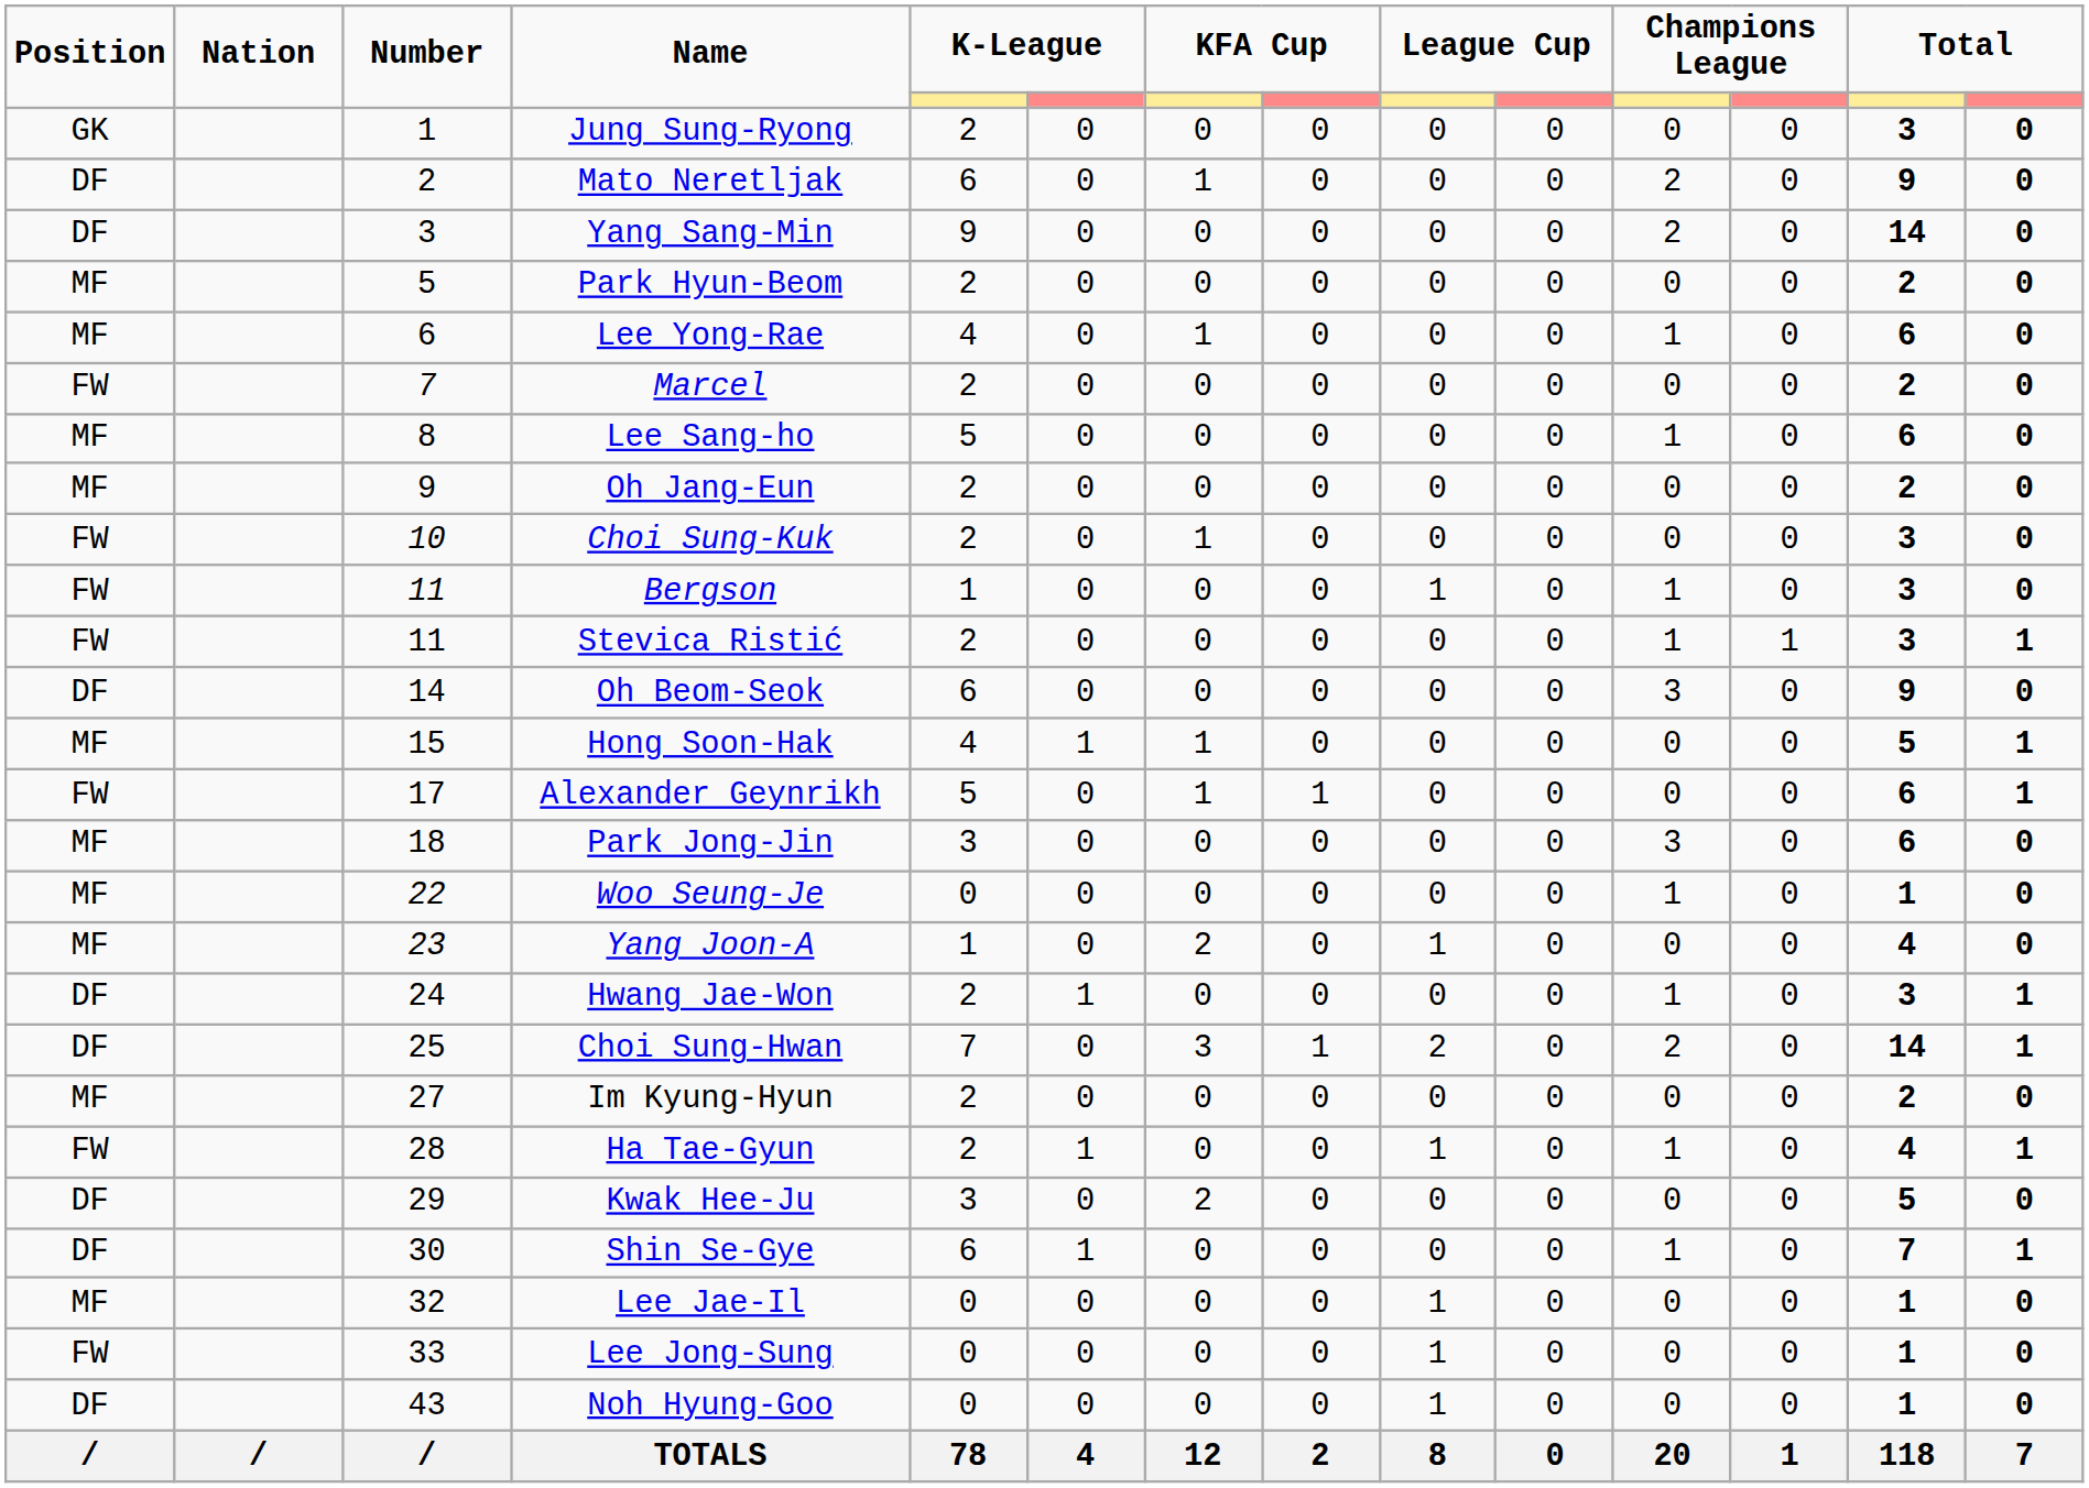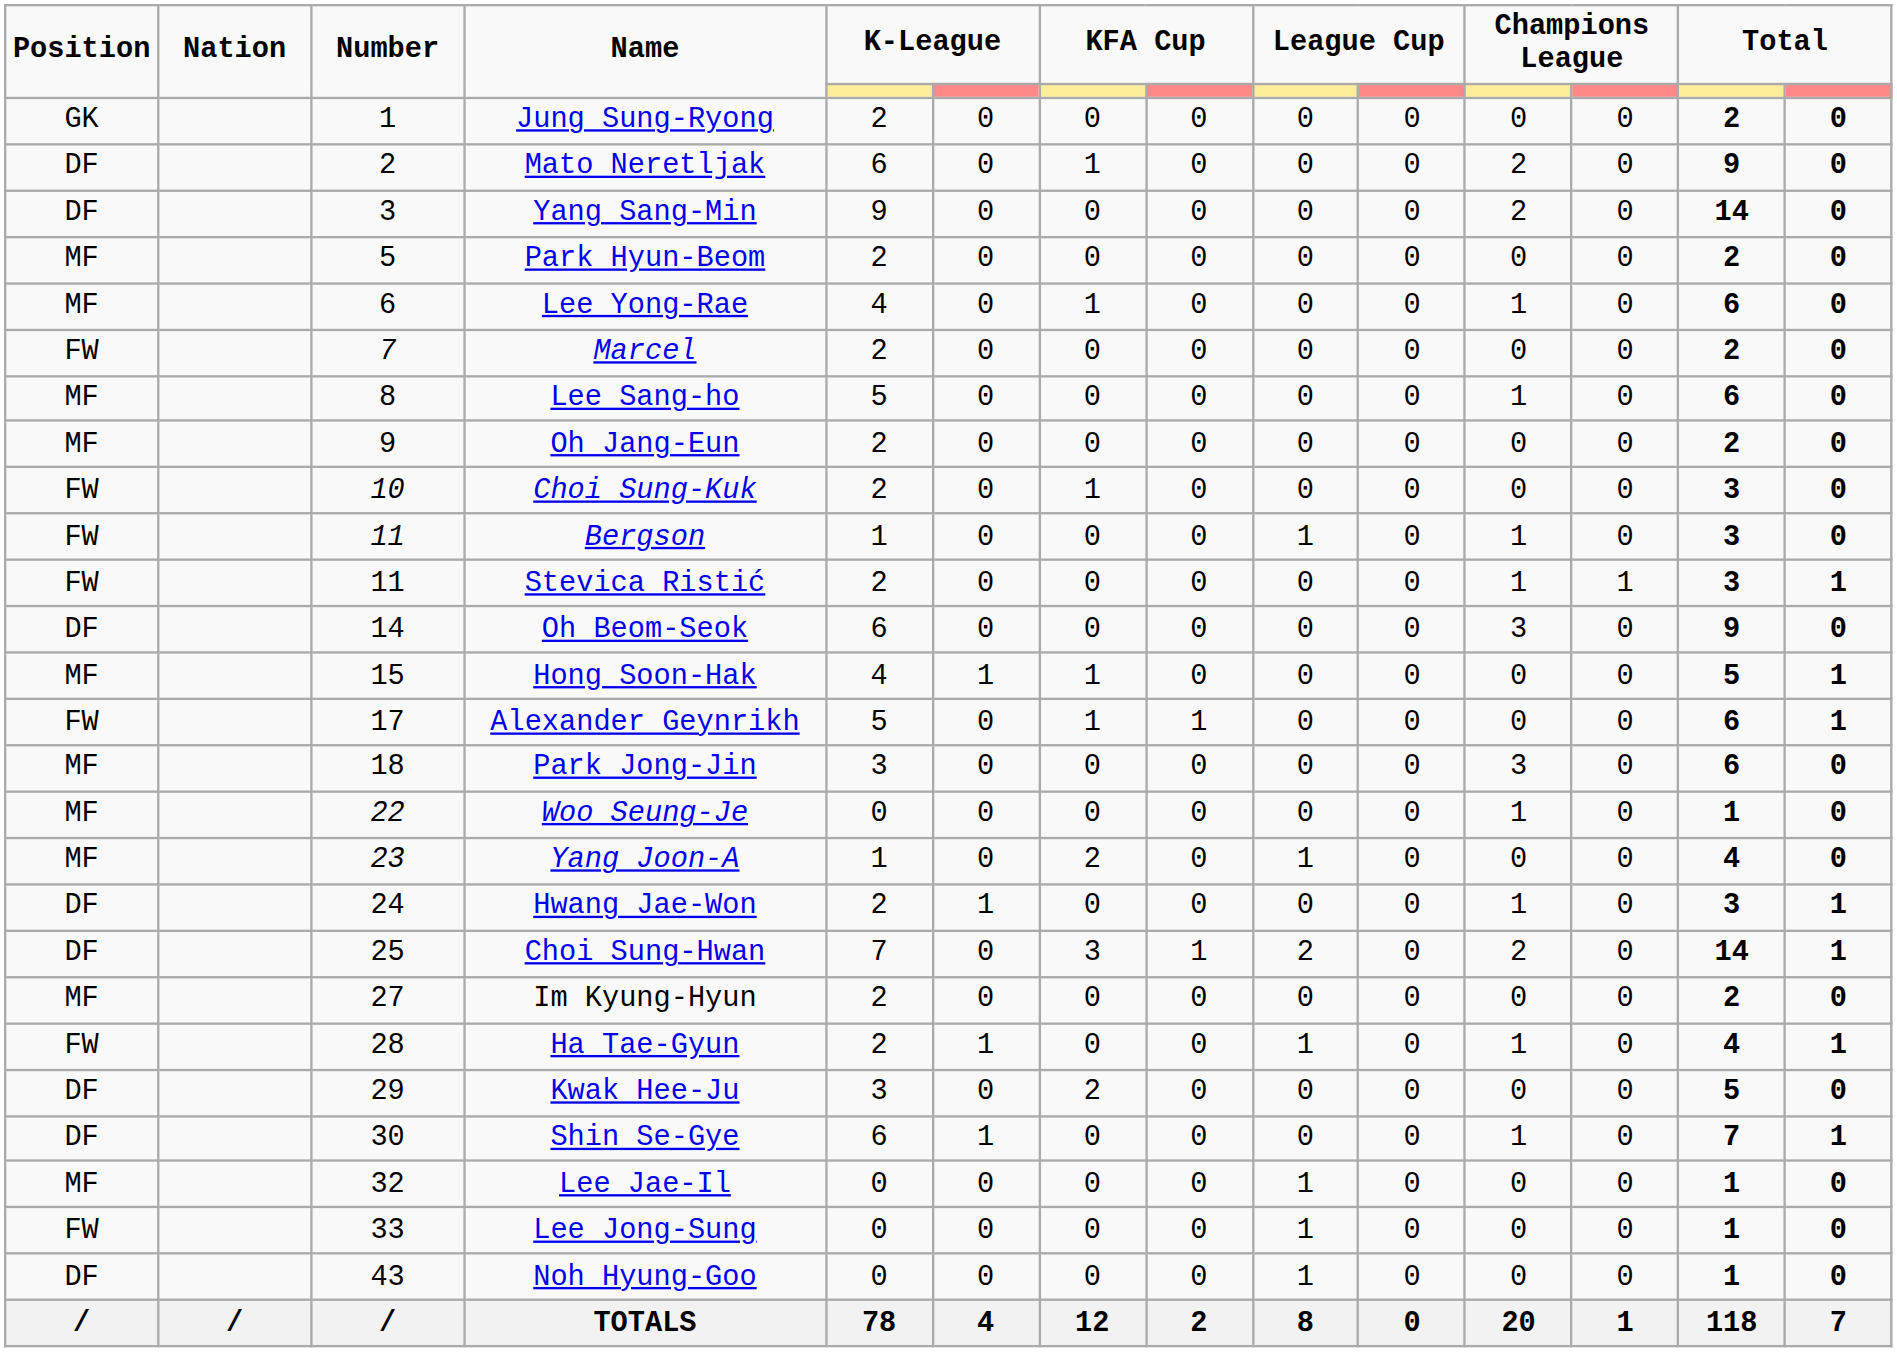 <table class="wikitable" style="font-size: 95%; text-align: center;">
 <tr>
 <td rowspan="2" width="60" align="center"><strong>Position</strong></td>
 <td rowspan="2" width="60" align="center"><strong>Nation</strong></td>
 <td rowspan="2" width="60" align="center"><strong>Number</strong></td>
 <td rowspan="2" width="150" align="center"><strong>Name</strong></td>
 <td colspan="2" width="80" align="center"><strong>K-League</strong></td>
 <td colspan="2" width="80" align="center"><strong>KFA Cup</strong></td>
 <td colspan="2" width="80" align="center"><strong>League Cup</strong></td>
 <td colspan="2" width="80" align="center"><strong>Champions League</strong></td>
 <td colspan="2" width="80" align="center"><strong>Total</strong></td>
 </tr>
 <tr>
 <th width="40" style="background: #FFEE99"></th>
 <th width="40" style="background: #FF8888"></th>
 <th width="40" style="background: #FFEE99"></th>
 <th width="40" style="background: #FF8888"></th>
 <th width="40" style="background: #FFEE99"></th>
 <th width="40" style="background: #FF8888"></th>
 <th width="40" style="background: #FFEE99"></th>
 <th width="40" style="background: #FF8888"></th>
 <th width="40" style="background: #FFEE99"></th>
 <th width="40" style="background: #FF8888"></th>
 </tr>
 <tr>
 <td>GK</td>
 <td></td>
 <td>1</td>
 <td><a href='#'>Jung Sung-Ryong</a></td>
 <td>2</td>
 <td>0</td>
 <td>0</td>
 <td>0</td>
 <td>0</td>
 <td>0</td>
 <td>0</td>
 <td>0</td>
-<td><strong>3</strong></td>
+<td><strong>2</strong></td>
 <td><strong>0</strong></td>
 </tr>
 <tr>
 <td>DF</td>
 <td></td>
 <td>2</td>
 <td><a href='#'>Mato Neretljak</a></td>
 <td>6</td>
 <td>0</td>
 <td>1</td>
 <td>0</td>
 <td>0</td>
 <td>0</td>
 <td>2</td>
 <td>0</td>
 <td><strong>9</strong></td>
 <td><strong>0</strong></td>
 </tr>
 <tr>
 <td>DF</td>
 <td></td>
 <td>3</td>
 <td><a href='#'>Yang Sang-Min</a></td>
 <td>9</td>
 <td>0</td>
 <td>0</td>
 <td>0</td>
 <td>0</td>
 <td>0</td>
 <td>2</td>
 <td>0</td>
 <td><strong>14</strong></td>
 <td><strong>0</strong></td>
 </tr>
 <tr>
 <td>MF</td>
 <td></td>
 <td>5</td>
 <td><a href='#'>Park Hyun-Beom</a></td>
 <td>2</td>
 <td>0</td>
 <td>0</td>
 <td>0</td>
 <td>0</td>
 <td>0</td>
 <td>0</td>
 <td>0</td>
 <td><strong>2</strong></td>
 <td><strong>0</strong></td>
 </tr>
 <tr>
 <td>MF</td>
 <td></td>
 <td>6</td>
 <td><a href='#'>Lee Yong-Rae</a></td>
 <td>4</td>
 <td>0</td>
 <td>1</td>
 <td>0</td>
 <td>0</td>
 <td>0</td>
 <td>1</td>
 <td>0</td>
 <td><strong>6</strong></td>
 <td><strong>0</strong></td>
 </tr>
 <tr>
 <td>FW</td>
 <td></td>
 <td><em>7</em></td>
 <td><em><a href='#'>Marcel</a></em></td>
 <td>2</td>
 <td>0</td>
 <td>0</td>
 <td>0</td>
 <td>0</td>
 <td>0</td>
 <td>0</td>
 <td>0</td>
 <td><strong>2</strong></td>
 <td><strong>0</strong></td>
 </tr>
 <tr>
 <td>MF</td>
 <td></td>
 <td>8</td>
 <td><a href='#'>Lee Sang-ho</a></td>
 <td>5</td>
 <td>0</td>
 <td>0</td>
 <td>0</td>
 <td>0</td>
 <td>0</td>
 <td>1</td>
 <td>0</td>
 <td><strong>6</strong></td>
 <td><strong>0</strong></td>
 </tr>
 <tr>
 <td>MF</td>
 <td></td>
 <td>9</td>
 <td><a href='#'>Oh Jang-Eun</a></td>
 <td>2</td>
 <td>0</td>
 <td>0</td>
 <td>0</td>
 <td>0</td>
 <td>0</td>
 <td>0</td>
 <td>0</td>
 <td><strong>2</strong></td>
 <td><strong>0</strong></td>
 </tr>
 <tr>
 <td>FW</td>
 <td></td>
 <td><em>10</em></td>
 <td><em><a href='#'>Choi Sung-Kuk</a></em></td>
 <td>2</td>
 <td>0</td>
 <td>1</td>
 <td>0</td>
 <td>0</td>
 <td>0</td>
 <td>0</td>
 <td>0</td>
 <td><strong>3</strong></td>
 <td><strong>0</strong></td>
 </tr>
 <tr>
 <td>FW</td>
 <td></td>
 <td><em>11</em></td>
 <td><em><a href='#'>Bergson</a></em></td>
 <td>1</td>
 <td>0</td>
 <td>0</td>
 <td>0</td>
 <td>1</td>
 <td>0</td>
 <td>1</td>
 <td>0</td>
 <td><strong>3</strong></td>
 <td><strong>0</strong></td>
 </tr>
 <tr>
 <td>FW</td>
 <td></td>
 <td>11</td>
 <td><a href='#'>Stevica Ristić</a></td>
 <td>2</td>
 <td>0</td>
 <td>0</td>
 <td>0</td>
 <td>0</td>
 <td>0</td>
 <td>1</td>
 <td>1</td>
 <td><strong>3</strong></td>
 <td><strong>1</strong></td>
 </tr>
 <tr>
 <td>DF</td>
 <td></td>
 <td>14</td>
 <td><a href='#'>Oh Beom-Seok</a></td>
 <td>6</td>
 <td>0</td>
 <td>0</td>
 <td>0</td>
 <td>0</td>
 <td>0</td>
 <td>3</td>
 <td>0</td>
 <td><strong>9</strong></td>
 <td><strong>0</strong></td>
 </tr>
 <tr>
 <td>MF</td>
 <td></td>
 <td>15</td>
 <td><a href='#'>Hong Soon-Hak</a></td>
 <td>4</td>
 <td>1</td>
 <td>1</td>
 <td>0</td>
 <td>0</td>
 <td>0</td>
 <td>0</td>
 <td>0</td>
 <td><strong>5</strong></td>
 <td><strong>1</strong></td>
 </tr>
 <tr>
 <td>FW</td>
 <td></td>
 <td>17</td>
 <td><a href='#'>Alexander Geynrikh</a></td>
 <td>5</td>
 <td>0</td>
 <td>1</td>
 <td>1</td>
 <td>0</td>
 <td>0</td>
 <td>0</td>
 <td>0</td>
 <td><strong>6</strong></td>
 <td><strong>1</strong></td>
 </tr>
 <tr>
 <td>MF</td>
 <td></td>
 <td>18</td>
 <td><a href='#'>Park Jong-Jin</a></td>
 <td>3</td>
 <td>0</td>
 <td>0</td>
 <td>0</td>
 <td>0</td>
 <td>0</td>
 <td>3</td>
 <td>0</td>
 <td><strong>6</strong></td>
 <td><strong>0</strong></td>
 </tr>
 <tr>
 <td>MF</td>
 <td></td>
 <td><em>22</em></td>
 <td><em><a href='#'>Woo Seung-Je</a></em></td>
 <td>0</td>
 <td>0</td>
 <td>0</td>
 <td>0</td>
 <td>0</td>
 <td>0</td>
 <td>1</td>
 <td>0</td>
 <td><strong>1</strong></td>
 <td><strong>0</strong></td>
 </tr>
 <tr>
 <td>MF</td>
 <td></td>
 <td><em>23</em></td>
 <td><em><a href='#'>Yang Joon-A</a></em></td>
 <td>1</td>
 <td>0</td>
 <td>2</td>
 <td>0</td>
 <td>1</td>
 <td>0</td>
 <td>0</td>
 <td>0</td>
 <td><strong>4</strong></td>
 <td><strong>0</strong></td>
 </tr>
 <tr>
 <td>DF</td>
 <td></td>
 <td>24</td>
 <td><a href='#'>Hwang Jae-Won</a></td>
 <td>2</td>
 <td>1</td>
 <td>0</td>
 <td>0</td>
 <td>0</td>
 <td>0</td>
 <td>1</td>
 <td>0</td>
 <td><strong>3</strong></td>
 <td><strong>1</strong></td>
 </tr>
 <tr>
 <td>DF</td>
 <td></td>
 <td>25</td>
 <td><a href='#'>Choi Sung-Hwan</a></td>
 <td>7</td>
 <td>0</td>
 <td>3</td>
 <td>1</td>
 <td>2</td>
 <td>0</td>
 <td>2</td>
 <td>0</td>
 <td><strong>14</strong></td>
 <td><strong>1</strong></td>
 </tr>
 <tr>
 <td>MF</td>
 <td></td>
 <td>27</td>
 <td>Im Kyung-Hyun</td>
 <td>2</td>
 <td>0</td>
 <td>0</td>
 <td>0</td>
 <td>0</td>
 <td>0</td>
 <td>0</td>
 <td>0</td>
 <td><strong>2</strong></td>
 <td><strong>0</strong></td>
 </tr>
 <tr>
 <td>FW</td>
 <td></td>
 <td>28</td>
 <td><a href='#'>Ha Tae-Gyun</a></td>
 <td>2</td>
 <td>1</td>
 <td>0</td>
 <td>0</td>
 <td>1</td>
 <td>0</td>
 <td>1</td>
 <td>0</td>
 <td><strong>4</strong></td>
 <td><strong>1</strong></td>
 </tr>
 <tr>
 <td>DF</td>
 <td></td>
 <td>29</td>
 <td><a href='#'>Kwak Hee-Ju</a></td>
 <td>3</td>
 <td>0</td>
 <td>2</td>
 <td>0</td>
 <td>0</td>
 <td>0</td>
 <td>0</td>
 <td>0</td>
 <td><strong>5</strong></td>
 <td><strong>0</strong></td>
 </tr>
 <tr>
 <td>DF</td>
 <td></td>
 <td>30</td>
 <td><a href='#'>Shin Se-Gye</a></td>
 <td>6</td>
 <td>1</td>
 <td>0</td>
 <td>0</td>
 <td>0</td>
 <td>0</td>
 <td>1</td>
 <td>0</td>
 <td><strong>7</strong></td>
 <td><strong>1</strong></td>
 </tr>
 <tr>
 <td>MF</td>
 <td></td>
 <td>32</td>
 <td><a href='#'>Lee Jae-Il</a></td>
 <td>0</td>
 <td>0</td>
 <td>0</td>
 <td>0</td>
 <td>1</td>
 <td>0</td>
 <td>0</td>
 <td>0</td>
 <td><strong>1</strong></td>
 <td><strong>0</strong></td>
 </tr>
 <tr>
 <td>FW</td>
 <td></td>
 <td>33</td>
 <td><a href='#'>Lee Jong-Sung</a></td>
 <td>0</td>
 <td>0</td>
 <td>0</td>
 <td>0</td>
 <td>1</td>
 <td>0</td>
 <td>0</td>
 <td>0</td>
 <td><strong>1</strong></td>
 <td><strong>0</strong></td>
 </tr>
 <tr>
 <td>DF</td>
 <td></td>
 <td>43</td>
 <td><a href='#'>Noh Hyung-Goo</a></td>
 <td>0</td>
 <td>0</td>
 <td>0</td>
 <td>0</td>
 <td>1</td>
 <td>0</td>
 <td>0</td>
 <td>0</td>
 <td><strong>1</strong></td>
 <td><strong>0</strong></td>
 </tr>
 <tr>
 <th>/</th>
 <th>/</th>
 <th>/</th>
 <th>TOTALS</th>
 <th>78</th>
 <th>4</th>
 <th>12</th>
 <th>2</th>
 <th>8</th>
 <th>0</th>
 <th>20</th>
 <th>1</th>
 <th>118</th>
 <th>7</th>
 </tr>
 </table>
